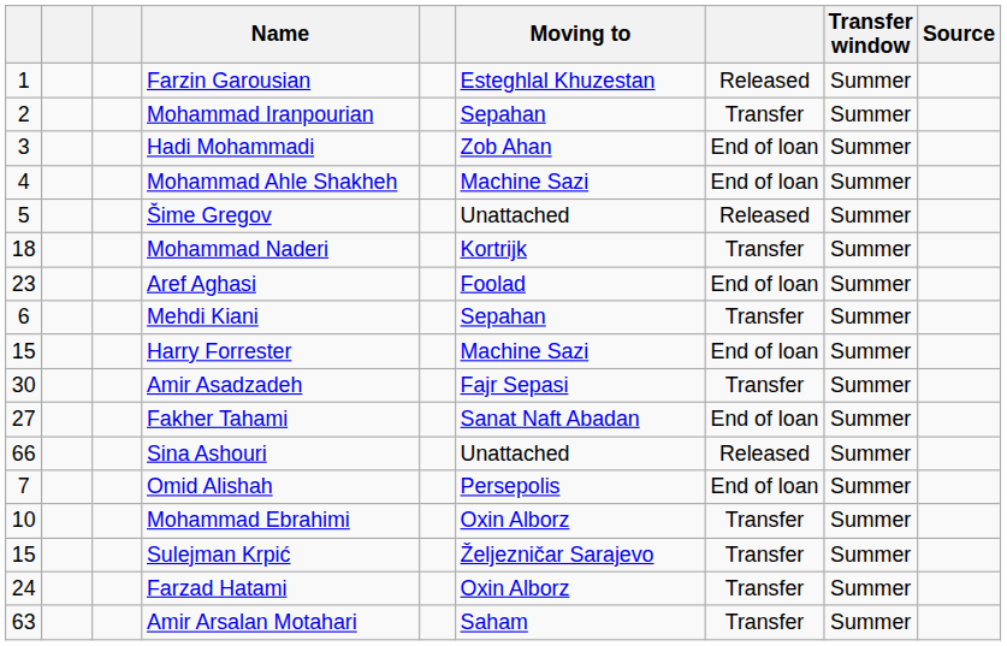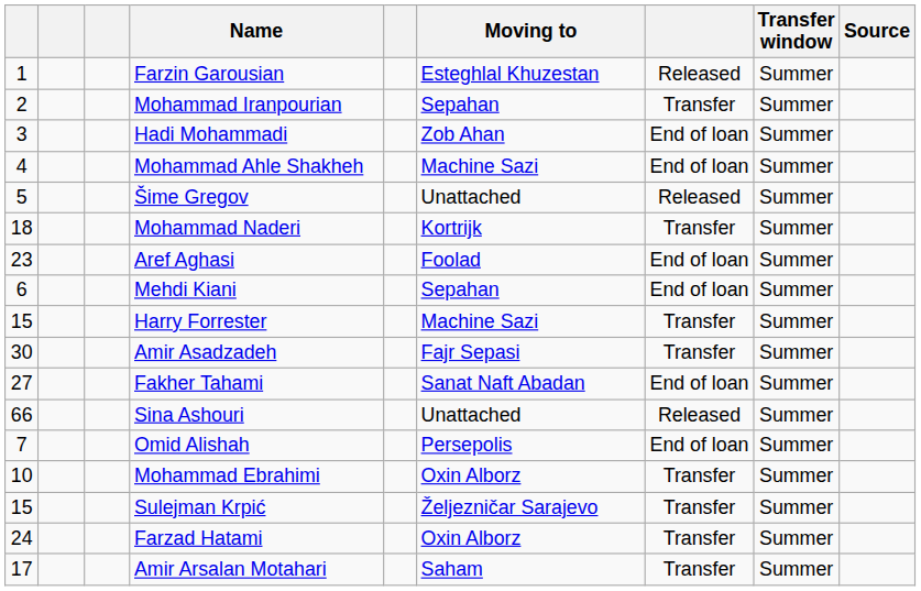 <table class="wikitable sortable">
 <tr>
 <th style="width:20px;"></th>
 <th style="width:30px;"></th>
 <th style="width:30px;"></th>
 <th style="width:200px;">Name</th>
 <th style="width:20px;"></th>
 <th style="width:180px;">Moving to</th>
 <th></th>
 <th Transfer window>Transfer<br>window</th>
 <th style="width:20px;" class="unsortable">Source</th>
 </tr>
 <tr>
 <td align=center>1</td>
 <td align=center></td>
 <td align=center></td>
 <td><a href='#'>Farzin Garousian</a></td>
 <td align=center></td>
 <td> <a href='#'>Esteghlal Khuzestan</a></td>
 <td align=center>Released</td>
 <td align=center>Summer</td>
 <td align=center></td>
 </tr>
 <tr>
 <td align=center>2</td>
 <td align=center></td>
 <td align=center></td>
 <td><a href='#'>Mohammad Iranpourian</a></td>
 <td align=center></td>
 <td> <a href='#'>Sepahan</a></td>
 <td align=center>Transfer</td>
 <td align=center>Summer</td>
 <td align=center></td>
 </tr>
 <tr>
 <td align=center>3</td>
 <td align=center></td>
 <td align=center></td>
 <td><a href='#'>Hadi Mohammadi</a></td>
 <td align=center></td>
 <td> <a href='#'>Zob Ahan</a></td>
 <td align=center>End of loan</td>
 <td align=center>Summer</td>
 <td align=center></td>
 </tr>
 <tr>
 <td align=center>4</td>
 <td align=center></td>
 <td align=center></td>
 <td><a href='#'>Mohammad Ahle Shakheh</a></td>
 <td align=center></td>
 <td> <a href='#'>Machine Sazi</a></td>
 <td align=center>End of loan</td>
 <td align=center>Summer</td>
 <td align=center></td>
 </tr>
 <tr>
 <td align=center>5</td>
 <td align=center></td>
 <td align=center></td>
 <td><a href='#'>Šime Gregov</a></td>
 <td align=center></td>
 <td>Unattached</td>
 <td align=center>Released</td>
 <td align=center>Summer</td>
 <td align=center></td>
 </tr>
 <tr>
 <td align=center>18</td>
 <td align=center></td>
 <td align=center></td>
 <td><a href='#'>Mohammad Naderi</a></td>
 <td align=center></td>
 <td> <a href='#'>Kortrijk</a></td>
 <td align=center>Transfer</td>
 <td align=center>Summer</td>
 <td align=center></td>
 </tr>
 <tr>
 <td align=center>23</td>
 <td align=center></td>
 <td align=center></td>
 <td><a href='#'>Aref Aghasi</a></td>
 <td align=center></td>
 <td> <a href='#'>Foolad</a></td>
 <td align=center>End of loan</td>
 <td align=center>Summer</td>
 <td align=center></td>
 </tr>
 <tr>
 <td align=center>6</td>
 <td align=center></td>
 <td align=center></td>
 <td><a href='#'>Mehdi Kiani</a></td>
 <td align=center></td>
 <td> <a href='#'>Sepahan</a></td>
-<td align=center>Transfer</td>
+<td align=center>End of loan</td>
 <td align=center>Summer</td>
 <td align=center></td>
 </tr>
 <tr>
 <td align=center>15</td>
 <td align=center></td>
 <td align=center></td>
 <td><a href='#'>Harry Forrester</a></td>
 <td align=center></td>
 <td> <a href='#'>Machine Sazi</a></td>
-<td align=center>End of loan</td>
+<td align=center>Transfer</td>
 <td align=center>Summer</td>
 <td align=center></td>
 </tr>
 <tr>
 <td align=center>30</td>
 <td align=center></td>
 <td align=center></td>
 <td><a href='#'>Amir Asadzadeh</a></td>
 <td align=center></td>
 <td> <a href='#'>Fajr Sepasi</a></td>
 <td align=center>Transfer</td>
 <td align=center>Summer</td>
 <td align=center></td>
 </tr>
 <tr>
 <td align=center>27</td>
 <td align=center></td>
 <td align=center></td>
 <td><a href='#'>Fakher Tahami</a></td>
 <td align=center></td>
 <td> <a href='#'>Sanat Naft Abadan</a></td>
 <td align=center>End of loan</td>
 <td align=center>Summer</td>
 <td align=center></td>
 </tr>
 <tr>
 <td align=center>66</td>
 <td align=center></td>
 <td align=center></td>
 <td><a href='#'>Sina Ashouri</a></td>
 <td align=center></td>
 <td>Unattached</td>
 <td align=center>Released</td>
 <td align=center>Summer</td>
 <td align=center></td>
 </tr>
 <tr>
 <td align=center>7</td>
 <td align=center></td>
 <td align=center></td>
 <td><a href='#'>Omid Alishah</a></td>
 <td align=center></td>
 <td> <a href='#'>Persepolis</a></td>
 <td align=center>End of loan</td>
 <td align=center>Summer</td>
 <td align=center></td>
 </tr>
 <tr>
 <td align=center>10</td>
 <td align=center></td>
 <td align=center></td>
 <td><a href='#'>Mohammad Ebrahimi</a></td>
 <td align=center></td>
 <td> <a href='#'>Oxin Alborz</a></td>
 <td align=center>Transfer</td>
 <td align=center>Summer</td>
 <td align=center></td>
 </tr>
 <tr>
 <td align=center>15</td>
 <td align=center></td>
 <td align=center></td>
 <td><a href='#'>Sulejman Krpić</a></td>
 <td align=center></td>
 <td> <a href='#'>Željezničar Sarajevo</a></td>
 <td align=center>Transfer</td>
 <td align=center>Summer</td>
 <td align=center></td>
 </tr>
 <tr>
 <td align=center>24</td>
 <td align=center></td>
 <td align=center></td>
 <td><a href='#'>Farzad Hatami</a></td>
 <td align=center></td>
 <td> <a href='#'>Oxin Alborz</a></td>
 <td align=center>Transfer</td>
 <td align=center>Summer</td>
 <td align=center></td>
 </tr>
 <tr>
-<td align=center>63</td>
+<td align=center>17</td>
 <td align=center></td>
 <td align=center></td>
 <td><a href='#'>Amir Arsalan Motahari</a></td>
 <td align=center></td>
 <td> <a href='#'>Saham</a></td>
 <td align=center>Transfer</td>
 <td align=center>Summer</td>
 <td align=center></td>
 </tr>
 </table>
